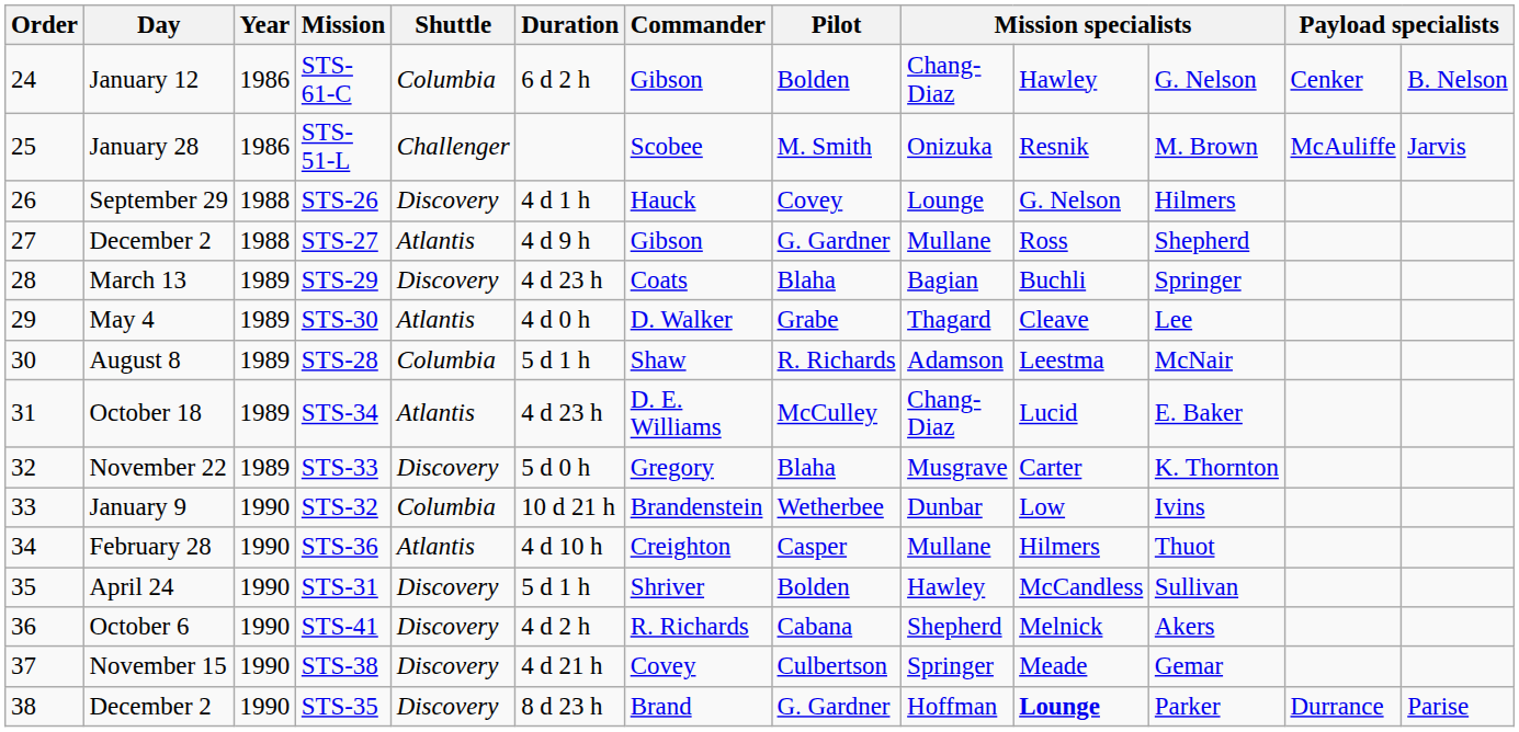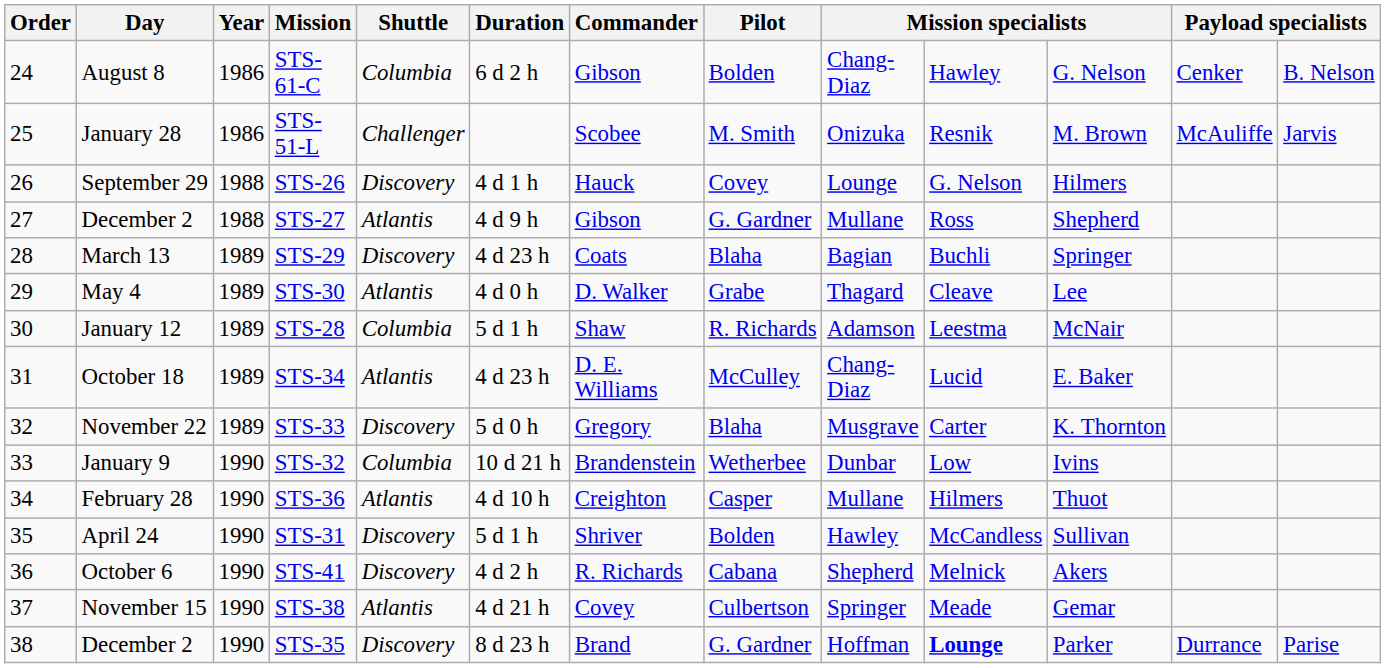 <table class="wikitable sticky-header">
 <tr>
 <th>Order</th>
 <th>Day</th>
 <th>Year</th>
 <th>Mission</th>
 <th>Shuttle</th>
 <th>Duration</th>
 <th>Commander</th>
 <th>Pilot</th>
 <th colspan="3">Mission specialists</th>
 <th colspan="2">Payload specialists</th>
 </tr>
 <tr>
 <td>24</td>
-<td>January 12</td>
+<td>August 8</td>
 <td>1986</td>
 <td><a href='#'>STS-61-C</a></td>
 <td><em>Columbia</em></td>
 <td>6 d 2 h</td>
 <td><a href='#'>Gibson</a></td>
 <td><a href='#'>Bolden</a></td>
 <td><a href='#'>Chang-Diaz</a></td>
 <td><a href='#'>Hawley</a></td>
 <td><a href='#'>G. Nelson</a></td>
 <td><a href='#'>Cenker</a></td>
 <td><a href='#'>B. Nelson</a></td>
 </tr>
 <tr>
 <td>25</td>
 <td>January 28</td>
 <td>1986</td>
 <td><a href='#'>STS-51-L</a></td>
 <td><em>Challenger</em></td>
 <td></td>
 <td><a href='#'>Scobee</a></td>
 <td><a href='#'>M. Smith</a></td>
 <td><a href='#'>Onizuka</a></td>
 <td><a href='#'>Resnik</a></td>
 <td><a href='#'>M. Brown</a></td>
 <td><a href='#'>McAuliffe</a></td>
 <td><a href='#'>Jarvis</a></td>
 </tr>
 <tr>
 <td>26</td>
 <td>September 29</td>
 <td>1988</td>
 <td><a href='#'>STS-26</a></td>
 <td><em>Discovery</em></td>
 <td>4 d 1 h</td>
 <td><a href='#'>Hauck</a></td>
 <td><a href='#'>Covey</a></td>
 <td><a href='#'>Lounge</a></td>
 <td><a href='#'>G. Nelson</a></td>
 <td><a href='#'>Hilmers</a></td>
 <td></td>
 <td></td>
 </tr>
 <tr>
 <td>27</td>
 <td>December 2</td>
 <td>1988</td>
 <td><a href='#'>STS-27</a></td>
 <td><em>Atlantis</em></td>
 <td>4 d 9 h</td>
 <td><a href='#'>Gibson</a></td>
 <td><a href='#'>G. Gardner</a></td>
 <td><a href='#'>Mullane</a></td>
 <td><a href='#'>Ross</a></td>
 <td><a href='#'>Shepherd</a></td>
 <td></td>
 <td></td>
 </tr>
 <tr>
 <td>28</td>
 <td>March 13</td>
 <td>1989</td>
 <td><a href='#'>STS-29</a></td>
 <td><em>Discovery</em></td>
 <td>4 d 23 h</td>
 <td><a href='#'>Coats</a></td>
 <td><a href='#'>Blaha</a></td>
 <td><a href='#'>Bagian</a></td>
 <td><a href='#'>Buchli</a></td>
 <td><a href='#'>Springer</a></td>
 <td></td>
 <td></td>
 </tr>
 <tr>
 <td>29</td>
 <td>May 4</td>
 <td>1989</td>
 <td><a href='#'>STS-30</a></td>
 <td><em>Atlantis</em></td>
 <td>4 d 0 h</td>
 <td><a href='#'>D. Walker</a></td>
 <td><a href='#'>Grabe</a></td>
 <td><a href='#'>Thagard</a></td>
 <td><a href='#'>Cleave</a></td>
 <td><a href='#'>Lee</a></td>
 <td></td>
 <td></td>
 </tr>
 <tr>
 <td>30</td>
-<td>August 8</td>
+<td>January 12</td>
 <td>1989</td>
 <td><a href='#'>STS-28</a></td>
 <td><em>Columbia</em></td>
 <td>5 d 1 h</td>
 <td><a href='#'>Shaw</a></td>
 <td><a href='#'>R. Richards</a></td>
 <td><a href='#'>Adamson</a></td>
 <td><a href='#'>Leestma</a></td>
 <td><a href='#'>McNair</a></td>
 <td></td>
 <td></td>
 </tr>
 <tr>
 <td>31</td>
 <td>October 18</td>
 <td>1989</td>
 <td><a href='#'>STS-34</a></td>
 <td><em>Atlantis</em></td>
 <td>4 d 23 h</td>
 <td><a href='#'>D. E. Williams</a></td>
 <td><a href='#'>McCulley</a></td>
 <td><a href='#'>Chang-Diaz</a></td>
 <td><a href='#'>Lucid</a></td>
 <td><a href='#'>E. Baker</a></td>
 <td></td>
 <td></td>
 </tr>
 <tr>
 <td>32</td>
 <td>November 22</td>
 <td>1989</td>
 <td><a href='#'>STS-33</a></td>
 <td><em>Discovery</em></td>
 <td>5 d 0 h</td>
 <td><a href='#'>Gregory</a></td>
 <td><a href='#'>Blaha</a></td>
 <td><a href='#'>Musgrave</a></td>
 <td><a href='#'>Carter</a></td>
 <td><a href='#'>K. Thornton</a></td>
 <td></td>
 <td></td>
 </tr>
 <tr>
 <td>33</td>
 <td>January 9</td>
 <td>1990</td>
 <td><a href='#'>STS-32</a></td>
 <td><em>Columbia</em></td>
 <td>10 d 21 h</td>
 <td><a href='#'>Brandenstein</a></td>
 <td><a href='#'>Wetherbee</a></td>
 <td><a href='#'>Dunbar</a></td>
 <td><a href='#'>Low</a></td>
 <td><a href='#'>Ivins</a></td>
 <td></td>
 <td></td>
 </tr>
 <tr>
 <td>34</td>
 <td>February 28</td>
 <td>1990</td>
 <td><a href='#'>STS-36</a></td>
 <td><em>Atlantis</em></td>
 <td>4 d 10 h</td>
 <td><a href='#'>Creighton</a></td>
 <td><a href='#'>Casper</a></td>
 <td><a href='#'>Mullane</a></td>
 <td><a href='#'>Hilmers</a></td>
 <td><a href='#'>Thuot</a></td>
 <td></td>
 <td></td>
 </tr>
 <tr>
 <td>35</td>
 <td>April 24</td>
 <td>1990</td>
 <td><a href='#'>STS-31</a></td>
 <td><em>Discovery</em></td>
 <td>5 d 1 h</td>
 <td><a href='#'>Shriver</a></td>
 <td><a href='#'>Bolden</a></td>
 <td><a href='#'>Hawley</a></td>
 <td><a href='#'>McCandless</a></td>
 <td><a href='#'>Sullivan</a></td>
 <td></td>
 <td></td>
 </tr>
 <tr>
 <td>36</td>
 <td>October 6</td>
 <td>1990</td>
 <td><a href='#'>STS-41</a></td>
 <td><em>Discovery</em></td>
 <td>4 d 2 h</td>
 <td><a href='#'>R. Richards</a></td>
 <td><a href='#'>Cabana</a></td>
 <td><a href='#'>Shepherd</a></td>
 <td><a href='#'>Melnick</a></td>
 <td><a href='#'>Akers</a></td>
 <td></td>
 <td></td>
 </tr>
 <tr>
 <td>37</td>
 <td>November 15</td>
 <td>1990</td>
 <td><a href='#'>STS-38</a></td>
-<td><em>Discovery</em></td>
+<td><em>Atlantis</em></td>
 <td>4 d 21 h</td>
 <td><a href='#'>Covey</a></td>
 <td><a href='#'>Culbertson</a></td>
 <td><a href='#'>Springer</a></td>
 <td><a href='#'>Meade</a></td>
 <td><a href='#'>Gemar</a></td>
 <td></td>
 <td></td>
 </tr>
 <tr>
 <td>38</td>
 <td>December 2</td>
 <td>1990</td>
 <td><a href='#'>STS-35</a></td>
 <td><em>Discovery</em></td>
 <td>8 d 23 h</td>
 <td><a href='#'>Brand</a></td>
 <td><a href='#'>G. Gardner</a></td>
 <td><a href='#'>Hoffman</a></td>
 <td><strong><a href='#'>Lounge</a></strong></td>
 <td><a href='#'>Parker</a></td>
 <td><a href='#'>Durrance</a></td>
 <td><a href='#'>Parise</a></td>
 </tr>
 </table>
